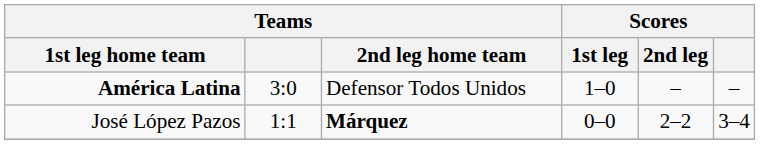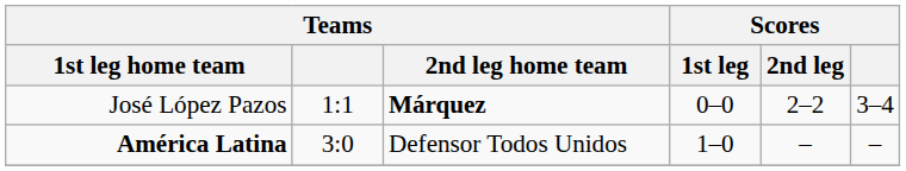 <table class="wikitable" style="text-align: center;">
 <tr>
 <th colspan=3>Teams</th>
 <th colspan=3>Scores</th>
 </tr>
 <tr>
 <th width="175">1st leg home team</th>
 <th width="50"></th>
 <th width="175">2nd leg home team</th>
 <th width="50">1st leg</th>
 <th width="50">2nd leg</th>
 <th></th>
 </tr>
 <tr>
+<td align=right>José López Pazos</td>
+<td>1:1</td>
+<td align=left><strong>Márquez</strong></td>
+<td>0–0</td>
+<td>2–2</td>
+<td>3–4</td>
+</tr>
+<tr>
 <td align=right><strong>América Latina</strong></td>
 <td>3:0</td>
 <td align=left>Defensor Todos Unidos</td>
 <td>1–0</td>
 <td>–</td>
 <td>–</td>
 </tr>
 <tr>
-<td align=right>José López Pazos</td>
-<td>1:1</td>
-<td align=left><strong>Márquez</strong></td>
-<td>0–0</td>
-<td>2–2</td>
-<td>3–4</td>
-</tr>
-<tr>
 </tr>
 </table>
